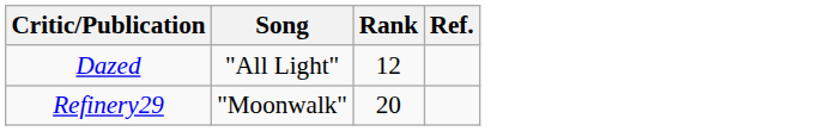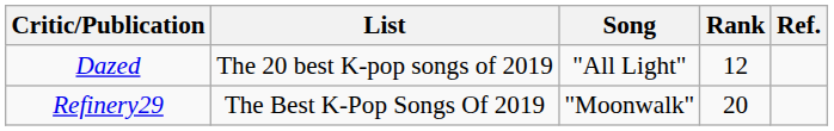 <table class="sortable wikitable">
 <tr>
 <th>Critic/Publication</th>
+<th>List</th>
 <th>Song</th>
 <th>Rank</th>
 <th>Ref.</th>
 </tr>
 <tr>
 <td align="center"><em><a href='#'>Dazed</a></em></td>
+<td align="center">The 20 best K-pop songs of 2019</td>
 <td align="center">"All Light"</td>
 <td align="center">12</td>
 <td></td>
 </tr>
 <tr>
 <td align="center"><em><a href='#'>Refinery29</a></em></td>
+<td align="center">The Best K-Pop Songs Of 2019</td>
 <td align="center">"Moonwalk"</td>
 <td align="center">20</td>
 <td></td>
 </tr>
 </table>
